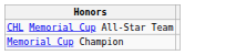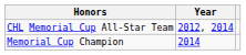 <table class="wikitable">
 <tr>
 <th>Honors</th>
+<th>Year</th>
 <th></th>
 </tr>
 <tr>
 <td><a href='#'>CHL</a> <a href='#'>Memorial Cup</a> All-Star Team</td>
+<td><a href='#'>2012</a>, <a href='#'>2014</a></td>
 <td></td>
 </tr>
 <tr>
 <td><a href='#'>Memorial Cup</a> Champion</td>
+<td><a href='#'>2014</a></td>
 <td></td>
 </tr>
 </table>
